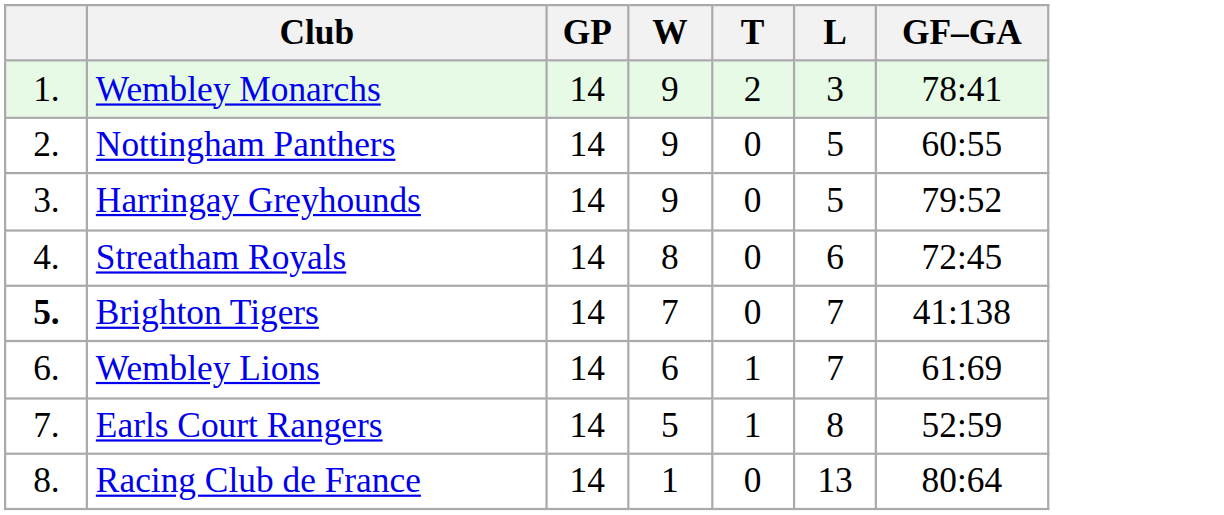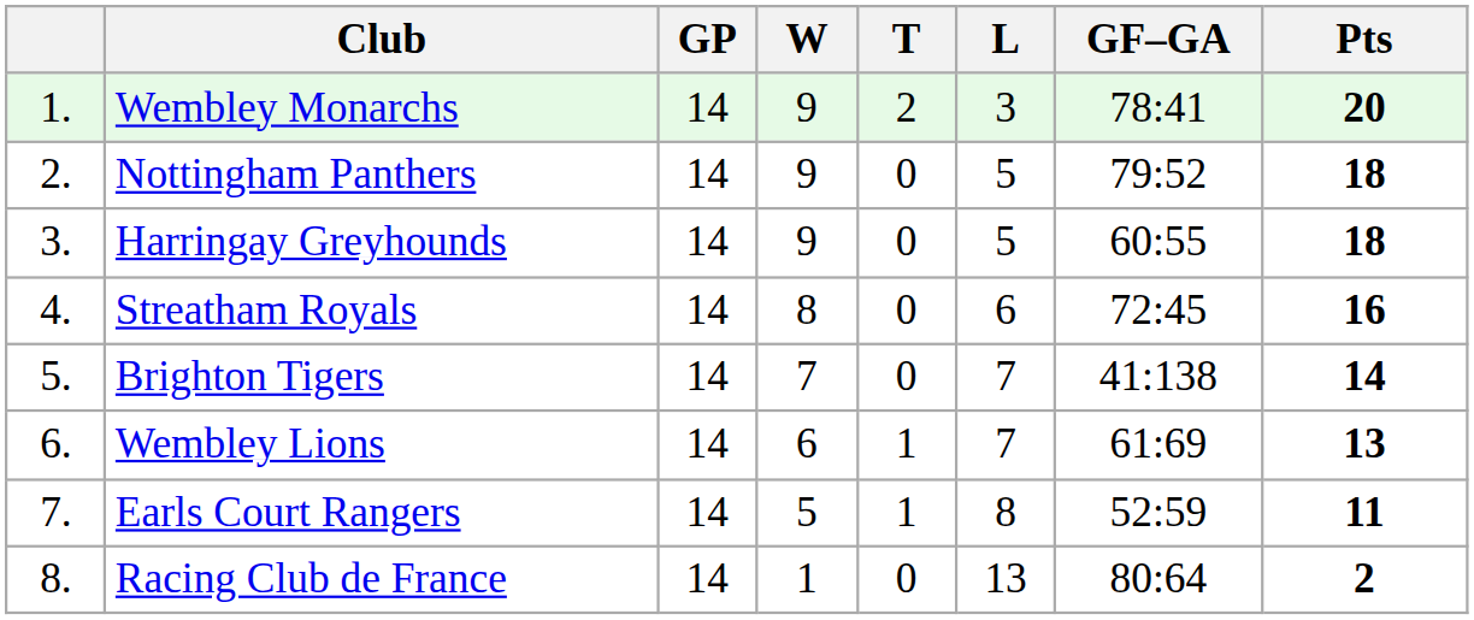 <table class="wikitable">
 <tr>
 <th width="30"></th>
 <th width="200">Club</th>
 <th width="30">GP</th>
 <th width="30">W</th>
 <th width="30">T</th>
 <th width="30">L</th>
 <th width="70">GF–GA</th>
+<th width="70">Pts</th>
 </tr>
 <tr bgcolor="#e6fae6" align="center">
 <td>1.</td>
 <td align="left"><a href='#'>Wembley Monarchs</a></td>
 <td>14</td>
 <td>9</td>
 <td>2</td>
 <td>3</td>
 <td>78:41</td>
+<td><strong>20</strong></td>
 </tr>
 <tr bgcolor="#FFFFFF" align="center">
 <td>2.</td>
 <td align="left"><a href='#'>Nottingham Panthers</a></td>
 <td>14</td>
 <td>9</td>
 <td>0</td>
 <td>5</td>
-<td>60:55</td>
+<td>79:52</td>
+<td><strong>18</strong></td>
 </tr>
 <tr bgcolor="#FFFFFF" align="center">
 <td>3.</td>
 <td align="left"><a href='#'>Harringay Greyhounds</a></td>
 <td>14</td>
 <td>9</td>
 <td>0</td>
 <td>5</td>
-<td>79:52</td>
+<td>60:55</td>
+<td><strong>18</strong></td>
 </tr>
 <tr bgcolor="#FFFFFF" align="center">
 <td>4.</td>
 <td align="left"><a href='#'>Streatham Royals</a></td>
 <td>14</td>
 <td>8</td>
 <td>0</td>
 <td>6</td>
 <td>72:45</td>
+<td><strong>16</strong></td>
 </tr>
 <tr bgcolor="#FFFFFF" align="center">
-<td><strong>5.</strong></td>
+<td>5.</td>
 <td align="left"><a href='#'>Brighton Tigers</a></td>
 <td>14</td>
 <td>7</td>
 <td>0</td>
 <td>7</td>
 <td>41:138</td>
+<td><strong>14</strong></td>
 </tr>
 <tr bgcolor="#FFFFFF" align="center">
 <td>6.</td>
 <td align="left"><a href='#'>Wembley Lions</a></td>
 <td>14</td>
 <td>6</td>
 <td>1</td>
 <td>7</td>
 <td>61:69</td>
+<td><strong>13</strong></td>
 </tr>
 <tr bgcolor="#FFFFFF" align="center">
 <td>7.</td>
 <td align="left"><a href='#'>Earls Court Rangers</a></td>
 <td>14</td>
 <td>5</td>
 <td>1</td>
 <td>8</td>
 <td>52:59</td>
+<td><strong>11</strong></td>
 </tr>
 <tr bgcolor="#FFFFFF" align="center">
 <td>8.</td>
 <td align="left"><a href='#'>Racing Club de France</a></td>
 <td>14</td>
 <td>1</td>
 <td>0</td>
 <td>13</td>
 <td>80:64</td>
+<td><strong>2</strong></td>
 </tr>
 </table>
